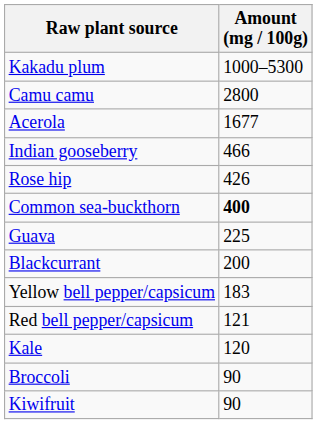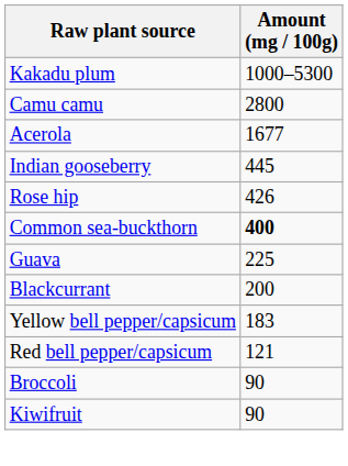 <table class="wikitable">
 <tr>
 <th>Raw plant source</th>
 <th>Amount<br> (mg / 100g)</th>
 </tr>
 <tr>
 <td><a href='#'>Kakadu plum</a></td>
 <td>1000–5300</td>
 </tr>
 <tr>
 <td><a href='#'>Camu camu</a></td>
 <td>2800</td>
 </tr>
 <tr>
 <td><a href='#'>Acerola</a></td>
 <td>1677</td>
 </tr>
 <tr>
 <td><a href='#'>Indian gooseberry</a></td>
-<td>466</td>
+<td>445</td>
 </tr>
 <tr>
 <td><a href='#'>Rose hip</a></td>
 <td>426</td>
 </tr>
 <tr>
 <td><a href='#'>Common sea-buckthorn</a></td>
 <td><strong>400</strong></td>
 </tr>
 <tr>
 <td><a href='#'>Guava</a></td>
 <td>225</td>
 </tr>
 <tr>
 <td><a href='#'>Blackcurrant</a></td>
 <td>200</td>
 </tr>
 <tr>
 <td>Yellow <a href='#'>bell pepper/capsicum</a></td>
 <td>183</td>
 </tr>
 <tr>
 <td>Red <a href='#'>bell pepper/capsicum</a></td>
 <td>121</td>
 </tr>
 <tr>
-<td><a href='#'>Kale</a></td>
-<td>120</td>
-</tr>
-<tr>
 <td><a href='#'>Broccoli</a></td>
 <td>90</td>
 </tr>
 <tr>
 <td><a href='#'>Kiwifruit</a></td>
 <td>90</td>
 </tr>
 </table>
